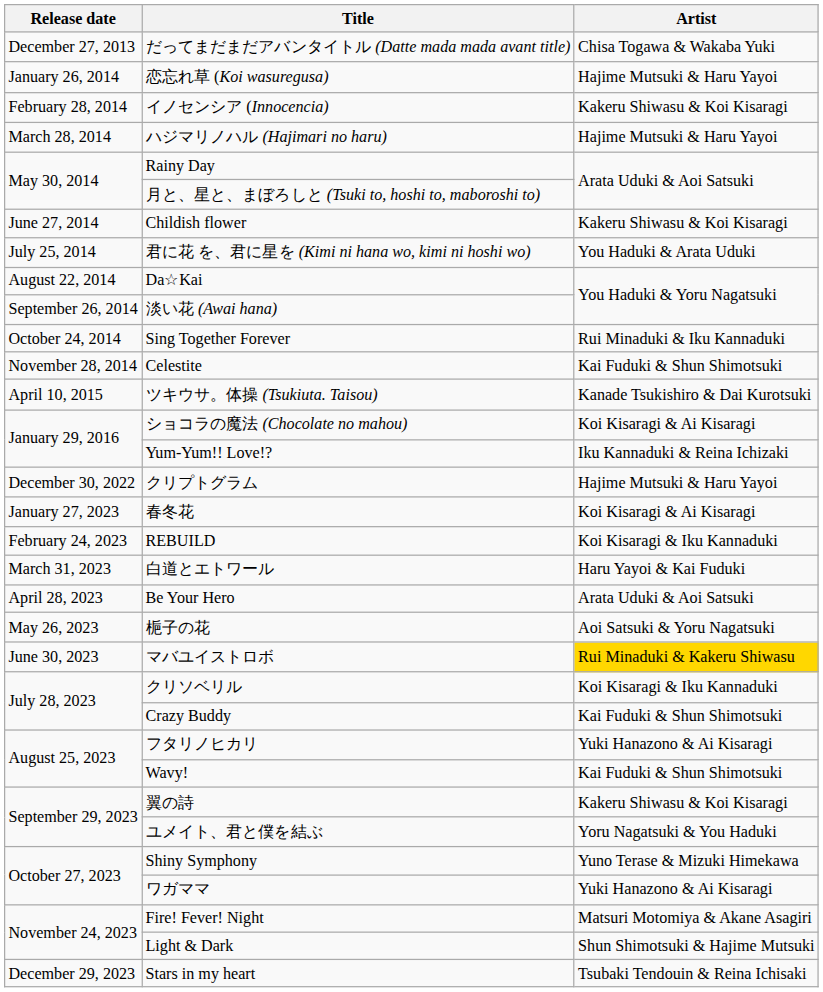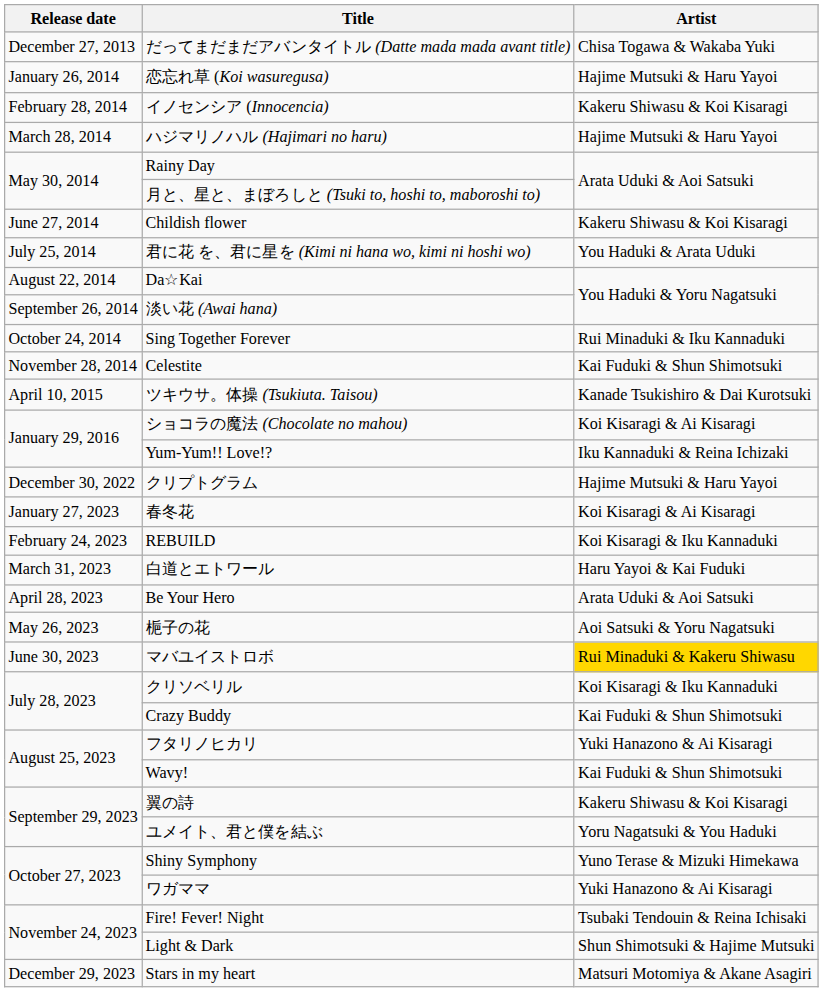 <table class="wikitable" style="font-size:small;">
 <tr>
 <th>Release date</th>
 <th>Title</th>
 <th>Artist</th>
 </tr>
 <tr>
 <td>December 27, 2013</td>
 <td>だってまだまだアバンタイトル <em>(Datte mada mada avant title)</em></td>
 <td>Chisa Togawa & Wakaba Yuki</td>
 </tr>
 <tr>
 <td>January 26, 2014</td>
 <td>恋忘れ草 (<em>Koi wasuregusa)</em></td>
 <td>Hajime Mutsuki & Haru Yayoi</td>
 </tr>
 <tr>
 <td>February 28, 2014</td>
 <td>イノセンシア (<em>Innocencia)</em></td>
 <td>Kakeru Shiwasu & Koi Kisaragi</td>
 </tr>
 <tr>
 <td>March 28, 2014</td>
 <td>ハジマリノハル <em>(Hajimari no haru)</em></td>
 <td>Hajime Mutsuki & Haru Yayoi</td>
 </tr>
 <tr>
 <td rowspan="2">May 30, 2014</td>
 <td>Rainy Day</td>
 <td rowspan="2">Arata Uduki & Aoi Satsuki</td>
 </tr>
 <tr>
 <td>月と、星と、まぼろしと <em>(Tsuki to, hoshi to, maboroshi to)</em></td>
 </tr>
 <tr>
 <td>June 27, 2014</td>
 <td>Childish flower</td>
 <td>Kakeru Shiwasu & Koi Kisaragi</td>
 </tr>
 <tr>
 <td>July 25, 2014</td>
 <td>君に花 を、君に星を <em>(Kimi ni hana wo, kimi ni hoshi wo)</em></td>
 <td>You Haduki & Arata Uduki</td>
 </tr>
 <tr>
 <td>August 22, 2014</td>
 <td>Da☆Kai</td>
 <td rowspan="2">You Haduki & Yoru Nagatsuki</td>
 </tr>
 <tr>
 <td>September 26, 2014</td>
 <td>淡い花 <em>(Awai hana)</em></td>
 </tr>
 <tr>
 <td>October 24, 2014</td>
 <td>Sing Together Forever</td>
 <td>Rui Minaduki & Iku Kannaduki</td>
 </tr>
 <tr>
 <td>November 28, 2014</td>
 <td>Celestite</td>
 <td>Kai Fuduki & Shun Shimotsuki</td>
 </tr>
 <tr>
 <td>April 10, 2015</td>
 <td>ツキウサ。体操 <em>(Tsukiuta. Taisou)</em></td>
 <td>Kanade Tsukishiro & Dai Kurotsuki</td>
 </tr>
 <tr>
 <td rowspan="2">January 29, 2016</td>
 <td>ショコラの魔法 <em>(Chocolate no mahou)</em></td>
 <td>Koi Kisaragi & Ai Kisaragi</td>
 </tr>
 <tr>
 <td>Yum-Yum!! Love!?</td>
 <td>Iku Kannaduki & Reina Ichizaki</td>
 </tr>
 <tr>
 <td rowspan="1">December 30, 2022</td>
 <td>クリプトグラム</td>
 <td>Hajime Mutsuki & Haru Yayoi</td>
 </tr>
 <tr>
 <td rowspan="1">January 27, 2023</td>
 <td>春冬花</td>
 <td>Koi Kisaragi & Ai Kisaragi</td>
 </tr>
 <tr>
 <td rowspan="1">February 24, 2023</td>
 <td>REBUILD</td>
 <td>Koi Kisaragi & Iku Kannaduki</td>
 </tr>
 <tr>
 <td rowspan="1">March 31, 2023</td>
 <td>白道とエトワール</td>
 <td>Haru Yayoi & Kai Fuduki</td>
 </tr>
 <tr>
 <td rowspan="1">April 28, 2023</td>
 <td>Be Your Hero</td>
 <td>Arata Uduki & Aoi Satsuki</td>
 </tr>
 <tr>
 <td rowspan="1">May 26, 2023</td>
 <td>梔子の花</td>
 <td>Aoi Satsuki & Yoru Nagatsuki</td>
 </tr>
 <tr>
 <td rowspan="1">June 30, 2023</td>
 <td>マバユイストロボ</td>
 <td style="background: gold;">Rui Minaduki & Kakeru Shiwasu</td>
 </tr>
 <tr>
 <td rowspan="2">July 28, 2023</td>
 <td>クリソベリル</td>
 <td>Koi Kisaragi & Iku Kannaduki</td>
 </tr>
 <tr>
 <td>Crazy Buddy</td>
 <td>Kai Fuduki & Shun Shimotsuki</td>
 </tr>
 <tr>
 <td rowspan="2">August 25, 2023</td>
 <td>フタリノヒカリ</td>
 <td>Yuki Hanazono & Ai Kisaragi</td>
 </tr>
 <tr>
 <td>Wavy!</td>
 <td>Kai Fuduki & Shun Shimotsuki</td>
 </tr>
 <tr>
 <td rowspan="2">September 29, 2023</td>
 <td>翼の詩</td>
 <td>Kakeru Shiwasu & Koi Kisaragi</td>
 </tr>
 <tr>
 <td>ユメイト、君と僕を結ぶ</td>
 <td>Yoru Nagatsuki & You Haduki</td>
 </tr>
 <tr>
 <td rowspan="2">October 27, 2023</td>
 <td>Shiny Symphony</td>
 <td>Yuno Terase & Mizuki Himekawa</td>
 </tr>
 <tr>
 <td>ワガママ</td>
 <td>Yuki Hanazono & Ai Kisaragi</td>
 </tr>
 <tr>
 <td rowspan="2">November 24, 2023</td>
 <td>Fire! Fever! Night</td>
-<td>Matsuri Motomiya & Akane Asagiri</td>
+<td>Tsubaki Tendouin & Reina Ichisaki</td>
 </tr>
 <tr>
 <td>Light & Dark</td>
 <td>Shun Shimotsuki & Hajime Mutsuki</td>
 </tr>
 <tr>
 <td rowspan="1">December 29, 2023</td>
 <td>Stars in my heart</td>
-<td>Tsubaki Tendouin & Reina Ichisaki</td>
+<td>Matsuri Motomiya & Akane Asagiri</td>
 </tr>
 </table>
